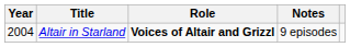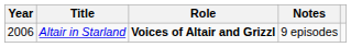 <table class="wikitable">
 <tr>
 <th>Year</th>
 <th>Title</th>
 <th>Role</th>
 <th>Notes</th>
 <th></th>
 </tr>
 <tr>
-<td>2004</td>
+<td>2006</td>
 <td><em><a href='#'>Altair in Starland</a></em></td>
 <td><strong>Voices of Altair and Grizzl</strong></td>
 <td>9 episodes</td>
 <td></td>
 </tr>
 </table>
